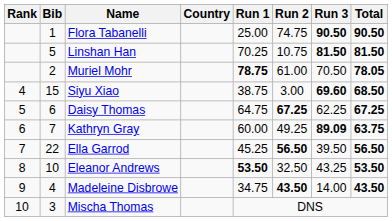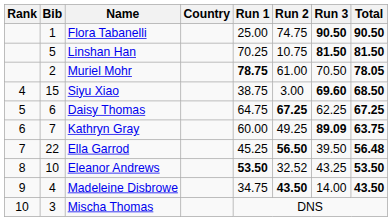 <table class="wikitable sortable" style="text-align:center">
 <tr>
 <th>Rank</th>
 <th>Bib</th>
 <th>Name</th>
 <th>Country</th>
 <th>Run 1</th>
 <th>Run 2</th>
 <th>Run 3</th>
 <th>Total</th>
 </tr>
 <tr>
 <td></td>
 <td>1</td>
 <td align=left><a href='#'>Flora Tabanelli</a></td>
 <td align=left></td>
 <td>25.00</td>
 <td>74.75</td>
 <td><strong>90.50</strong></td>
 <td><strong>90.50</strong></td>
 </tr>
 <tr>
 <td></td>
 <td>5</td>
 <td align=left><a href='#'>Linshan Han</a></td>
 <td align=left></td>
 <td>70.25</td>
 <td>10.75</td>
 <td><strong>81.50</strong></td>
 <td><strong>81.50</strong></td>
 </tr>
 <tr>
 <td></td>
 <td>2</td>
 <td align=left><a href='#'>Muriel Mohr</a></td>
 <td align=left></td>
 <td><strong>78.75</strong></td>
 <td>61.00</td>
 <td>70.50</td>
 <td><strong>78.05</strong></td>
 </tr>
 <tr>
 <td>4</td>
 <td>15</td>
 <td align=left><a href='#'>Siyu Xiao</a></td>
 <td align=left></td>
 <td>38.75</td>
 <td>3.00</td>
 <td><strong>69.60</strong></td>
 <td><strong>68.50</strong></td>
 </tr>
 <tr>
 <td>5</td>
 <td>6</td>
 <td align=left><a href='#'>Daisy Thomas</a></td>
 <td align=left></td>
 <td>64.75</td>
 <td><strong>67.25</strong></td>
 <td>62.25</td>
 <td><strong>67.25</strong></td>
 </tr>
 <tr>
 <td>6</td>
 <td>7</td>
 <td align=left><a href='#'>Kathryn Gray</a></td>
 <td align=left></td>
 <td>60.00</td>
 <td>49.25</td>
 <td><strong>89.09</strong></td>
 <td><strong>63.75</strong></td>
 </tr>
 <tr>
 <td>7</td>
 <td>22</td>
 <td align=left><a href='#'>Ella Garrod</a></td>
 <td align=left></td>
 <td>45.25</td>
 <td><strong>56.50</strong></td>
 <td>39.50</td>
-<td><strong>56.50</strong></td>
+<td><strong>56.48</strong></td>
 </tr>
 <tr>
 <td>8</td>
 <td>10</td>
 <td align=left><a href='#'>Eleanor Andrews</a></td>
 <td align=left></td>
 <td><strong>53.50</strong></td>
-<td>32.50</td>
+<td>32.52</td>
 <td>43.25</td>
 <td><strong>53.50</strong></td>
 </tr>
 <tr>
 <td>9</td>
 <td>4</td>
 <td align=left><a href='#'>Madeleine Disbrowe</a></td>
 <td align=left></td>
 <td>34.75</td>
 <td><strong>43.50</strong></td>
 <td>14.00</td>
 <td><strong>43.50</strong></td>
 </tr>
 <tr>
 <td>10</td>
 <td>3</td>
 <td align=left><a href='#'>Mischa Thomas</a></td>
 <td align=left></td>
 <td colspan=4>DNS</td>
 </tr>
 </table>
